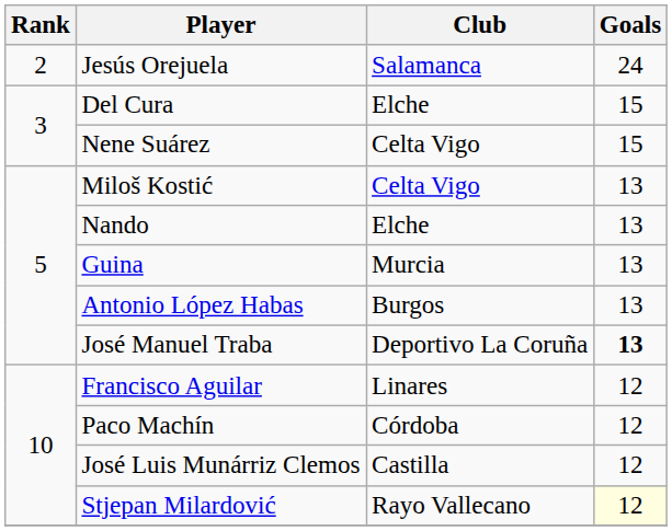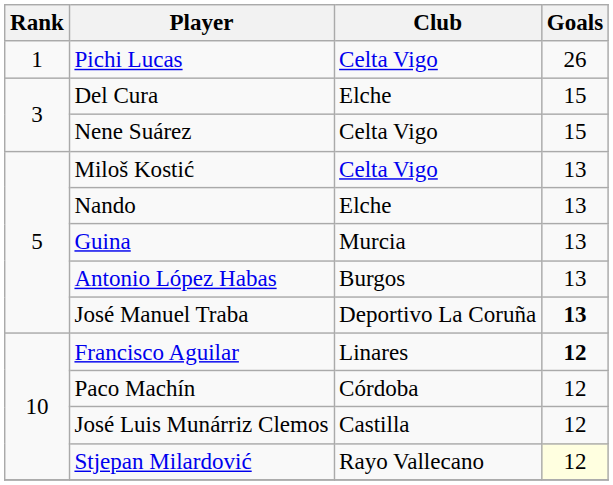 <table class="wikitable" style="text-align:center">
 <tr>
 <th>Rank</th>
 <th>Player</th>
 <th>Club</th>
 <th>Goals</th>
 </tr>
 <tr>
-<td>2</td>
-<td style="text-align:left;"> Jesús Orejuela</td>
-<td align="left"><a href='#'>Salamanca</a></td>
-<td>24</td>
+<td>1</td>
+<td style="text-align:left;"> <a href='#'>Pichi Lucas</a></td>
+<td align="left"><a href='#'>Celta Vigo</a></td>
+<td>26</td>
 </tr>
 <tr>
 <td rowspan=2>3</td>
 <td style="text-align:left;"> Del Cura</td>
 <td align="left">Elche</td>
 <td>15</td>
 </tr>
 <tr>
 <td style="text-align:left;"> Nene Suárez</td>
 <td align="left">Celta Vigo</td>
 <td>15</td>
 </tr>
 <tr>
 <td rowspan=5>5</td>
 <td style="text-align:left;"> Miloš Kostić</td>
 <td align="left"><a href='#'>Celta Vigo</a></td>
 <td>13</td>
 </tr>
 <tr>
 <td style="text-align:left;"> Nando</td>
 <td align="left">Elche</td>
 <td>13</td>
 </tr>
 <tr>
 <td style="text-align:left;"> <a href='#'>Guina</a></td>
 <td align="left">Murcia</td>
 <td>13</td>
 </tr>
 <tr>
 <td style="text-align:left;"> <a href='#'>Antonio López Habas</a></td>
 <td align="left">Burgos</td>
 <td>13</td>
 </tr>
 <tr>
 <td style="text-align:left;"> José Manuel Traba</td>
 <td align="left">Deportivo La Coruña</td>
 <td><strong>13</strong></td>
 </tr>
 <tr>
 <td rowspan=4>10</td>
 <td style="text-align:left;"> <a href='#'>Francisco Aguilar</a></td>
 <td align="left">Linares</td>
-<td>12</td>
+<td><strong>12</strong></td>
 </tr>
 <tr>
 <td style="text-align:left;"> Paco Machín</td>
 <td align="left">Córdoba</td>
 <td>12</td>
 </tr>
 <tr>
 <td style="text-align:left;"> José Luis Munárriz Clemos</td>
 <td align="left">Castilla</td>
 <td>12</td>
 </tr>
 <tr>
 <td style="text-align:left;"> <a href='#'>Stjepan Milardović</a></td>
 <td align="left">Rayo Vallecano</td>
 <td style="background: lightyellow;">12</td>
 </tr>
 <tr>
 </tr>
 </table>
